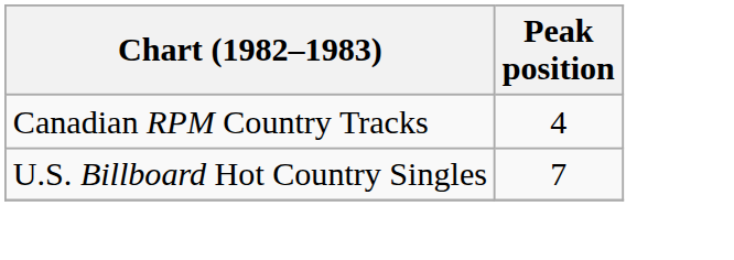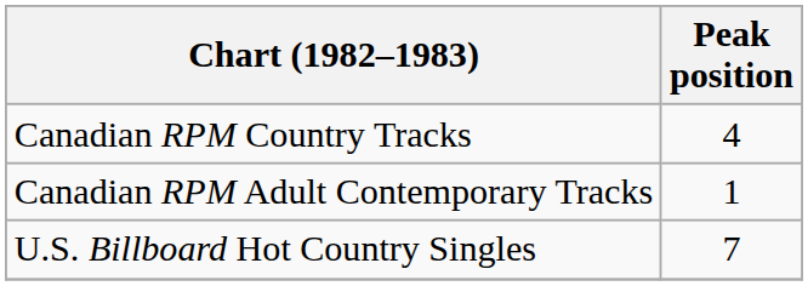 <table class="wikitable sortable">
 <tr>
 <th align="left">Chart (1982–1983)</th>
 <th align="center">Peak<br>position</th>
 </tr>
 <tr>
 <td align="left">Canadian <em>RPM</em> Country Tracks</td>
 <td align="center">4</td>
 </tr>
 <tr>
+<td align="left">Canadian <em>RPM</em> Adult Contemporary Tracks</td>
+<td align="center">1</td>
+</tr>
+<tr>
 <td align="left">U.S. <em>Billboard</em> Hot Country Singles</td>
 <td align="center">7</td>
 </tr>
 <tr>
 </tr>
 </table>
